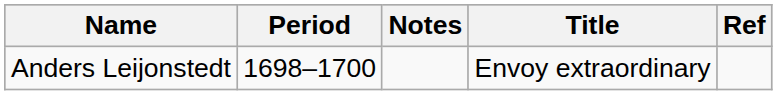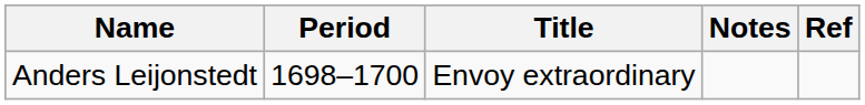 <table class="wikitable">
 <tr>
 <th>Name</th>
 <th>Period</th>
+<th>Title</th>
 <th>Notes</th>
-<th>Title</th>
 <th>Ref</th>
 </tr>
 <tr>
 <td>Anders Leijonstedt</td>
 <td>1698–1700</td>
+<td>Envoy extraordinary</td>
 <td></td>
-<td>Envoy extraordinary</td>
 <td></td>
 </tr>
 </table>
